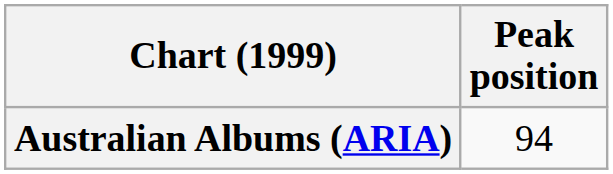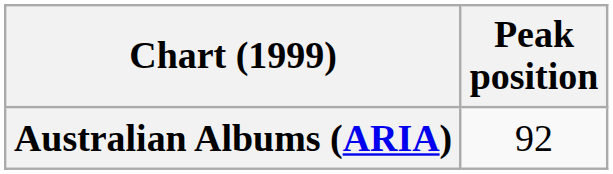 <table class="wikitable plainrowheaders" style="text-align:center">
 <tr>
 <th scope="col">Chart (1999)</th>
 <th scope="col">Peak<br>position</th>
 </tr>
 <tr>
 <th scope="row">Australian Albums (<a href='#'>ARIA</a>)</th>
-<td>94</td>
+<td>92</td>
 </tr>
 </table>
